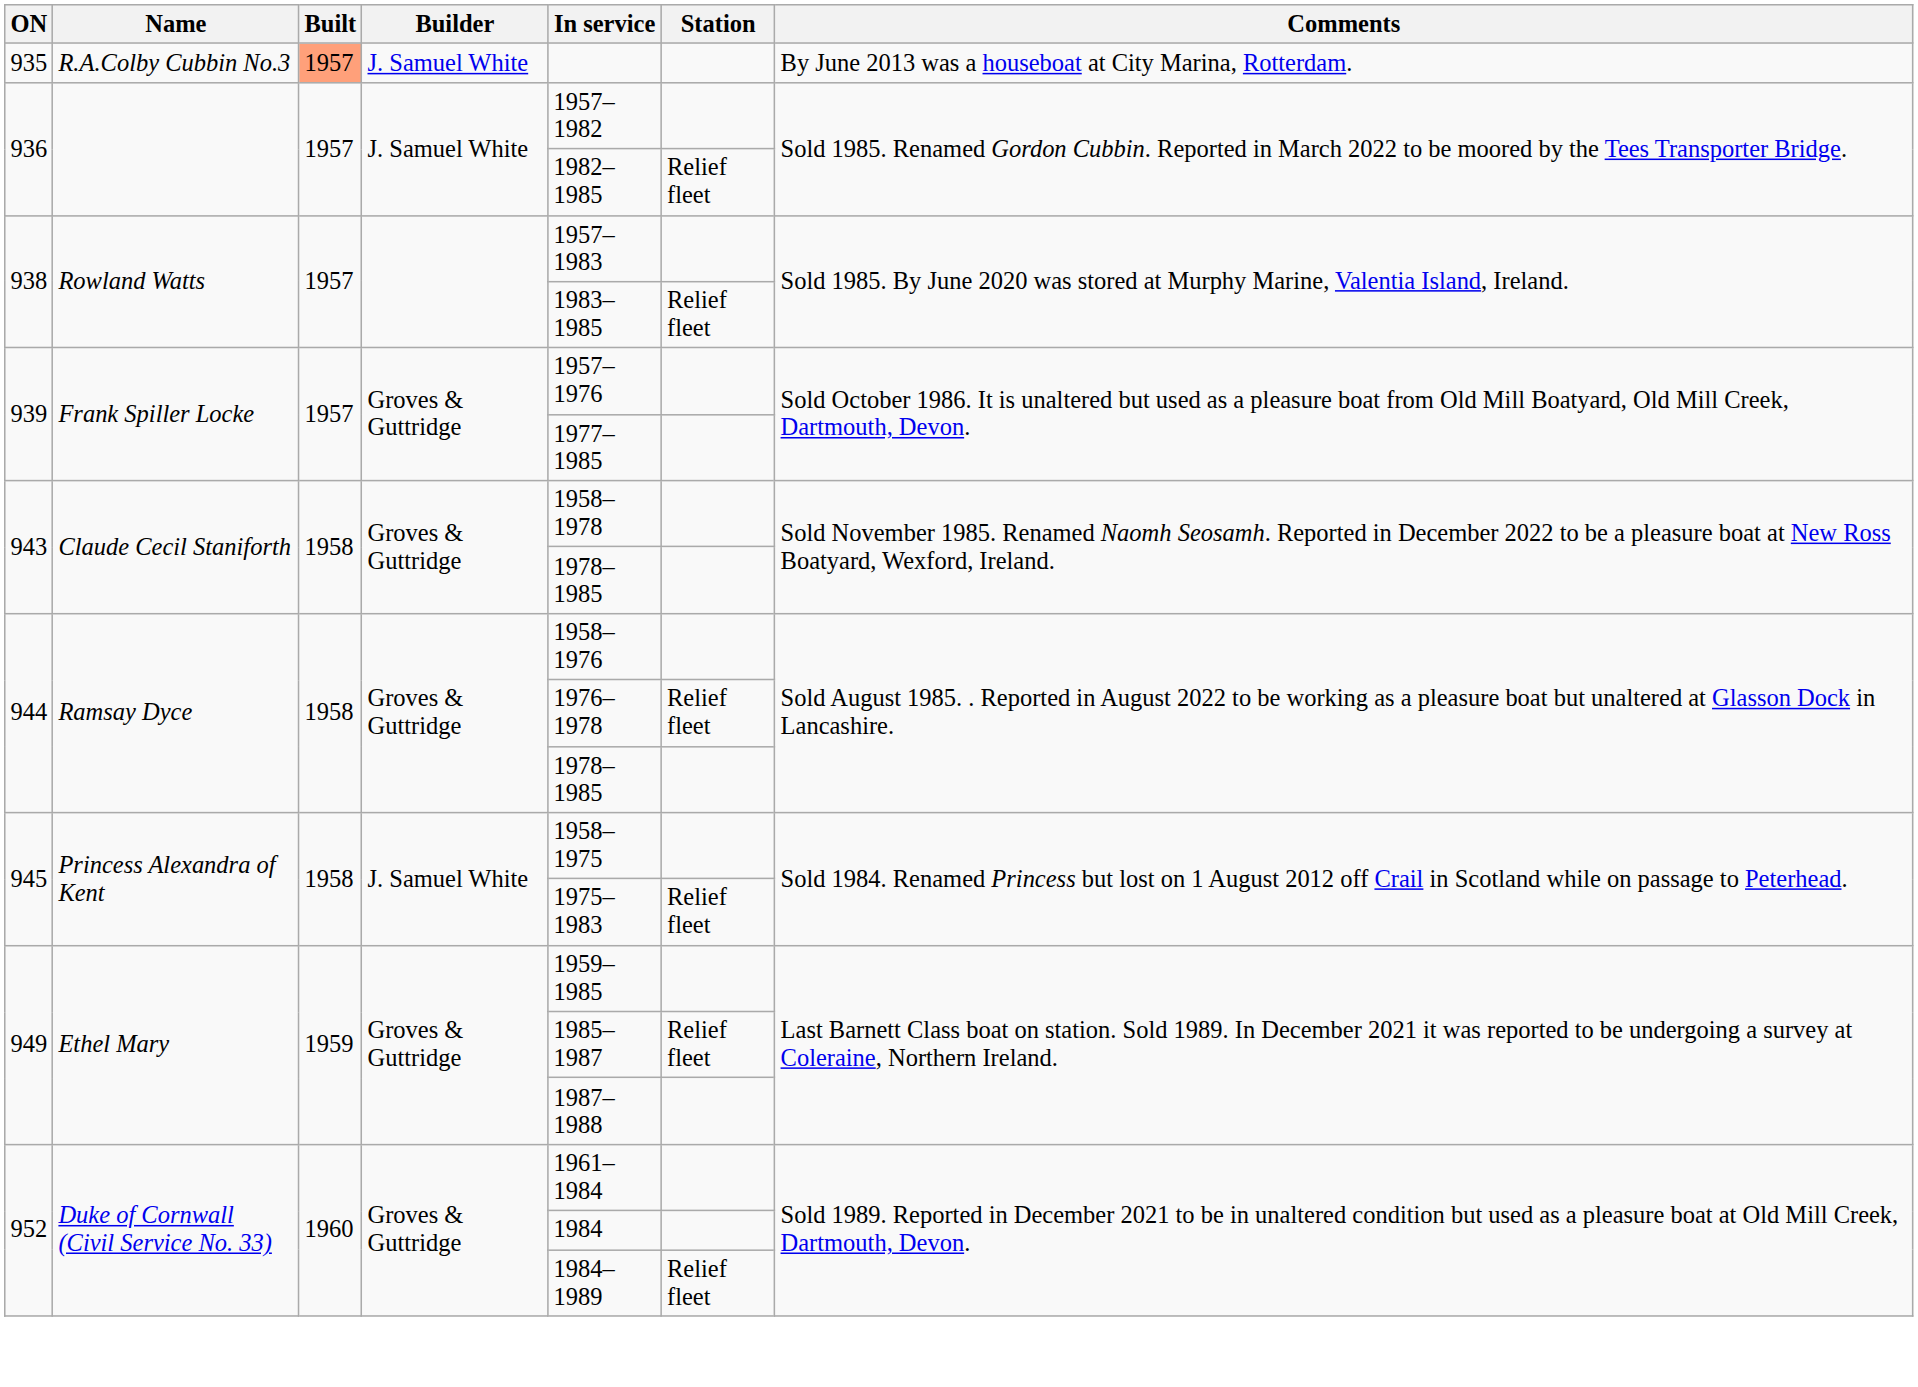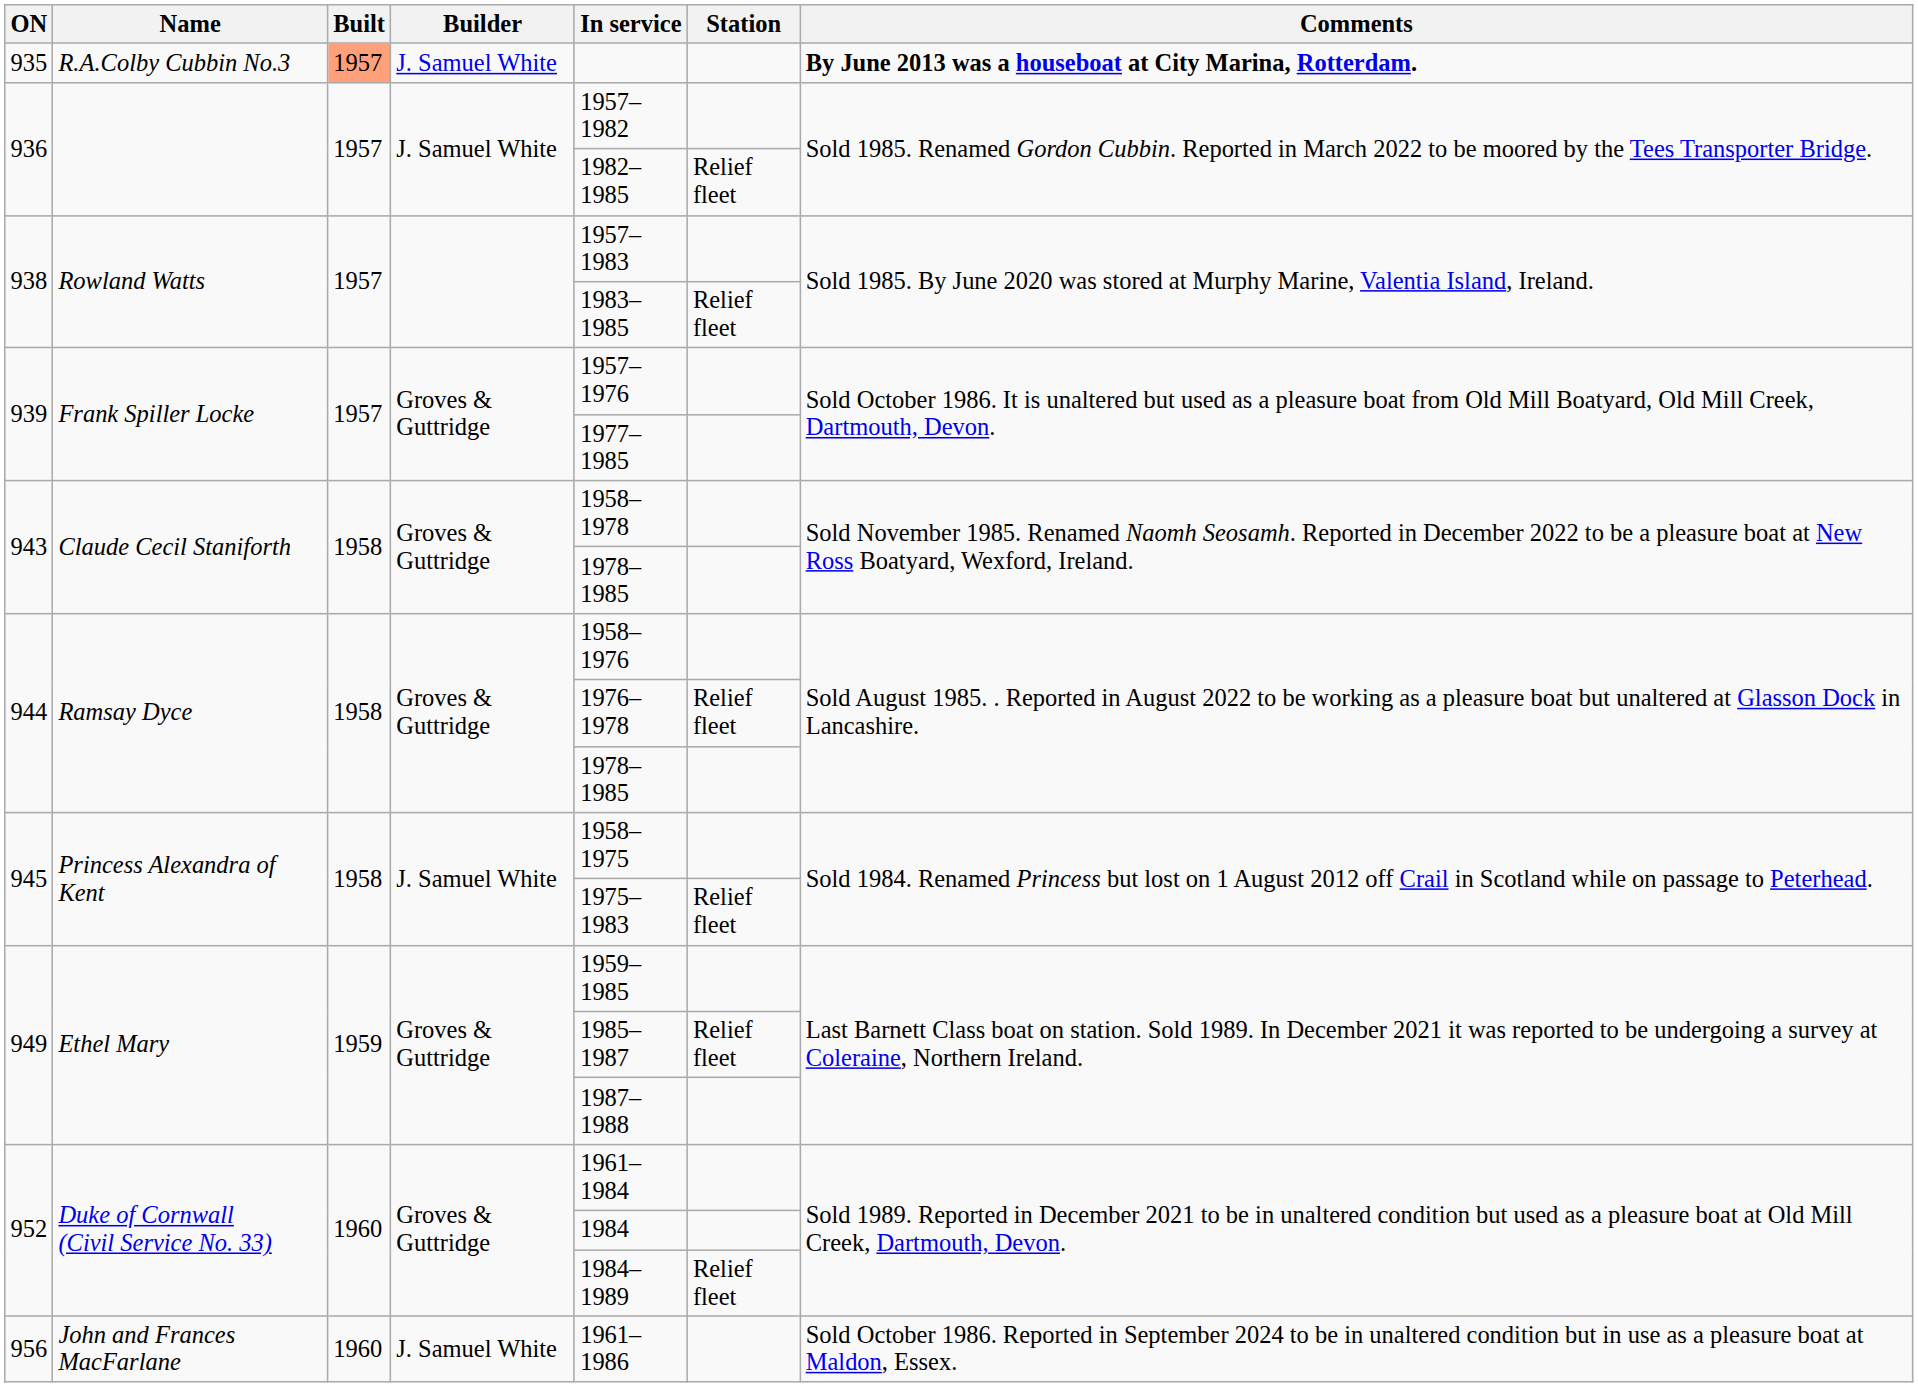 <table class="wikitable">
 <tr>
 <th>ON</th>
 <th>Name</th>
 <th>Built</th>
 <th>Builder</th>
 <th>In service</th>
 <th>Station</th>
 <th>Comments</th>
 </tr>
 <tr>
 <td>935</td>
 <td><em>R.A.Colby Cubbin No.3</em></td>
 <td style="background: lightsalmon;">1957</td>
 <td><a href='#'>J. Samuel White</a></td>
 <td></td>
 <td></td>
-<td> By June 2013 was a <a href='#'>houseboat</a> at City Marina, <a href='#'>Rotterdam</a>.</td>
+<td><strong> By June 2013 was a <a href='#'>houseboat</a> at City Marina, <a href='#'>Rotterdam</a>.</strong></td>
 </tr>
 <tr>
 <td rowspan="2">936</td>
 <td rowspan="2"></td>
 <td rowspan="2">1957</td>
 <td rowspan="2">J. Samuel White</td>
 <td>1957–1982</td>
 <td></td>
 <td rowspan="2">Sold 1985. Renamed <em>Gordon Cubbin</em>. Reported in March 2022 to be moored by the <a href='#'>Tees Transporter Bridge</a>.</td>
 </tr>
 <tr>
 <td>1982–1985</td>
 <td>Relief fleet</td>
 </tr>
 <tr>
 <td rowspan="2">938</td>
 <td rowspan="2"><em>Rowland Watts</em></td>
 <td rowspan="2">1957</td>
 <td rowspan="2"></td>
 <td>1957–1983</td>
 <td></td>
 <td rowspan="2">Sold 1985. By June 2020 was stored at Murphy Marine, <a href='#'>Valentia Island</a>, Ireland.</td>
 </tr>
 <tr>
 <td>1983–1985</td>
 <td>Relief fleet</td>
 </tr>
 <tr>
 <td rowspan="2">939</td>
 <td rowspan="2"><em>Frank Spiller Locke</em></td>
 <td rowspan="2">1957</td>
 <td rowspan="2">Groves & Guttridge</td>
 <td>1957–1976<br></td>
 <td></td>
 <td rowspan="2">Sold October 1986. It is unaltered but used as a pleasure boat from Old Mill Boatyard, Old Mill Creek, <a href='#'>Dartmouth, Devon</a>.</td>
 </tr>
 <tr>
 <td>1977–1985</td>
 <td></td>
 </tr>
 <tr>
 <td rowspan="2">943</td>
 <td rowspan="2"><em>Claude Cecil Staniforth</em></td>
 <td rowspan="2">1958</td>
 <td rowspan="2">Groves & Guttridge</td>
 <td>1958–1978</td>
 <td></td>
 <td rowspan="2">Sold November 1985. Renamed <em>Naomh Seosamh</em>. Reported in December 2022 to be a pleasure boat at <a href='#'>New Ross</a> Boatyard, Wexford, Ireland.</td>
 </tr>
 <tr>
 <td>1978–1985</td>
 <td></td>
 </tr>
 <tr>
 <td rowspan="3">944</td>
 <td rowspan="3"><em>Ramsay Dyce</em></td>
 <td rowspan="3">1958</td>
 <td rowspan="3">Groves & Guttridge</td>
 <td>1958–1976</td>
 <td></td>
 <td rowspan="3">Sold August 1985. . Reported in August 2022 to be working as a pleasure boat but unaltered at <a href='#'>Glasson Dock</a> in Lancashire.</td>
 </tr>
 <tr>
 <td>1976–1978</td>
 <td>Relief fleet</td>
 </tr>
 <tr>
 <td>1978–1985</td>
 <td></td>
 </tr>
 <tr>
 <td rowspan="2">945</td>
 <td rowspan="2"><em>Princess Alexandra of Kent</em></td>
 <td rowspan="2">1958</td>
 <td rowspan="2">J. Samuel White</td>
 <td>1958–1975</td>
 <td></td>
 <td rowspan="2">Sold 1984. Renamed <em>Princess</em> but lost on 1 August 2012 off <a href='#'>Crail</a> in Scotland while on passage to <a href='#'>Peterhead</a>.</td>
 </tr>
 <tr>
 <td>1975–1983</td>
 <td>Relief fleet</td>
 </tr>
 <tr>
 <td rowspan="3">949</td>
 <td rowspan="3"><em>Ethel Mary</em></td>
 <td rowspan="3">1959</td>
 <td rowspan="3">Groves & Guttridge</td>
 <td>1959–1985</td>
 <td></td>
 <td rowspan="3">Last Barnett Class boat on station. Sold 1989. In December 2021 it was reported to be undergoing a survey at <a href='#'>Coleraine</a>, Northern Ireland.</td>
 </tr>
 <tr>
 <td>1985–1987</td>
 <td>Relief fleet</td>
 </tr>
 <tr>
 <td>1987–1988</td>
 <td></td>
 </tr>
 <tr>
 <td rowspan="3">952</td>
 <td rowspan="3"><a href='#'><em>Duke of Cornwall<br>(Civil Service No. 33)</em></a></td>
 <td rowspan="3">1960</td>
 <td rowspan="3">Groves & Guttridge</td>
 <td>1961–1984</td>
 <td></td>
 <td rowspan="3">Sold 1989. Reported in December 2021 to be in unaltered condition but used as a pleasure boat at Old Mill Creek, <a href='#'>Dartmouth, Devon</a>.</td>
 </tr>
 <tr>
 <td>1984</td>
 <td></td>
 </tr>
 <tr>
 <td>1984–1989</td>
 <td>Relief fleet</td>
 </tr>
+<tr>
+<td>956</td>
+<td><em>John and Frances MacFarlane</em></td>
+<td>1960</td>
+<td>J. Samuel White</td>
+<td>1961–1986</td>
+<td></td>
+<td>Sold October 1986. Reported in September 2024 to be in unaltered condition but in use as a pleasure boat at <a href='#'>Maldon</a>, Essex.</td>
+</tr>
 </table>
